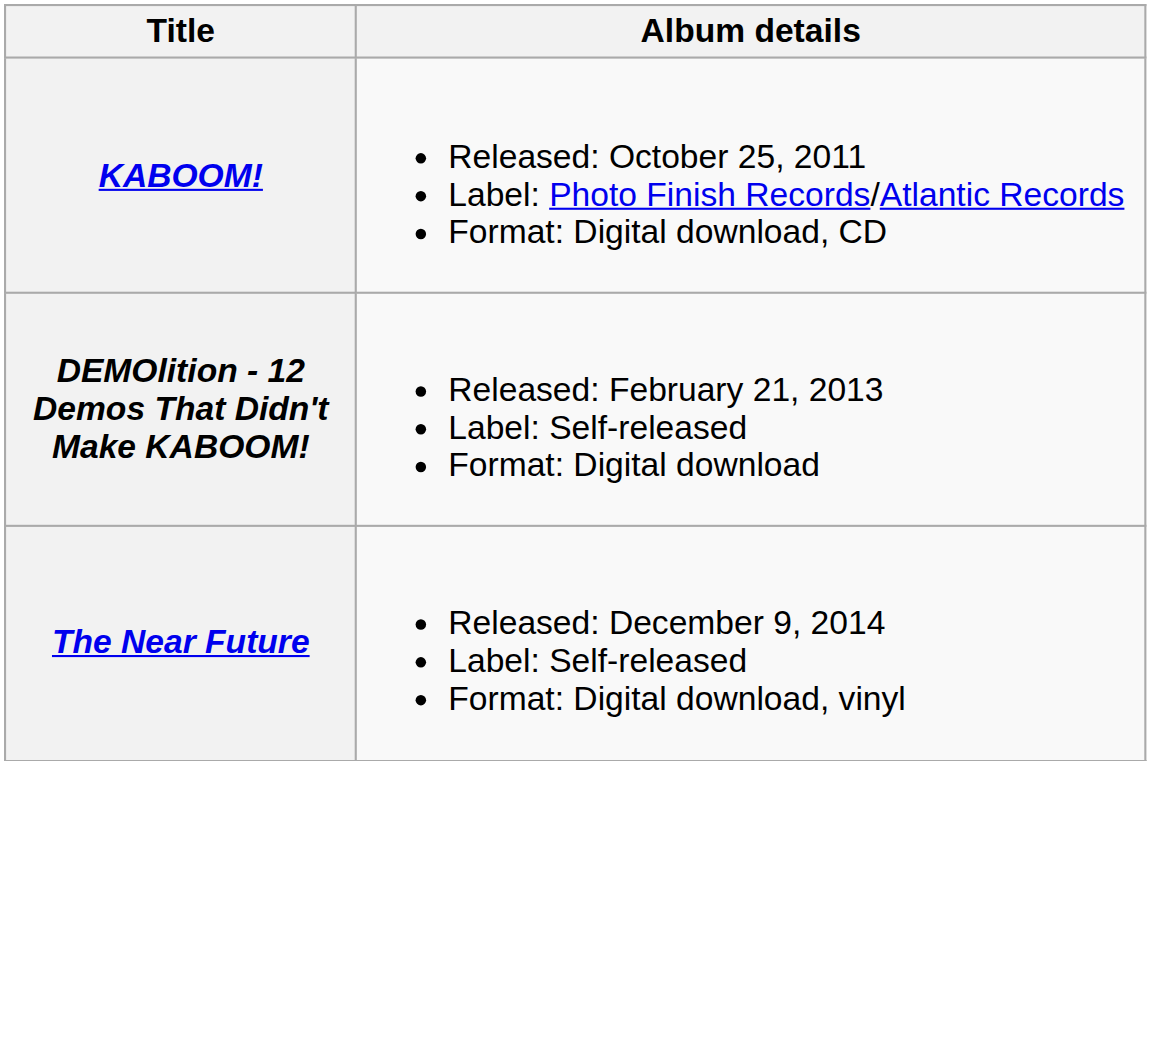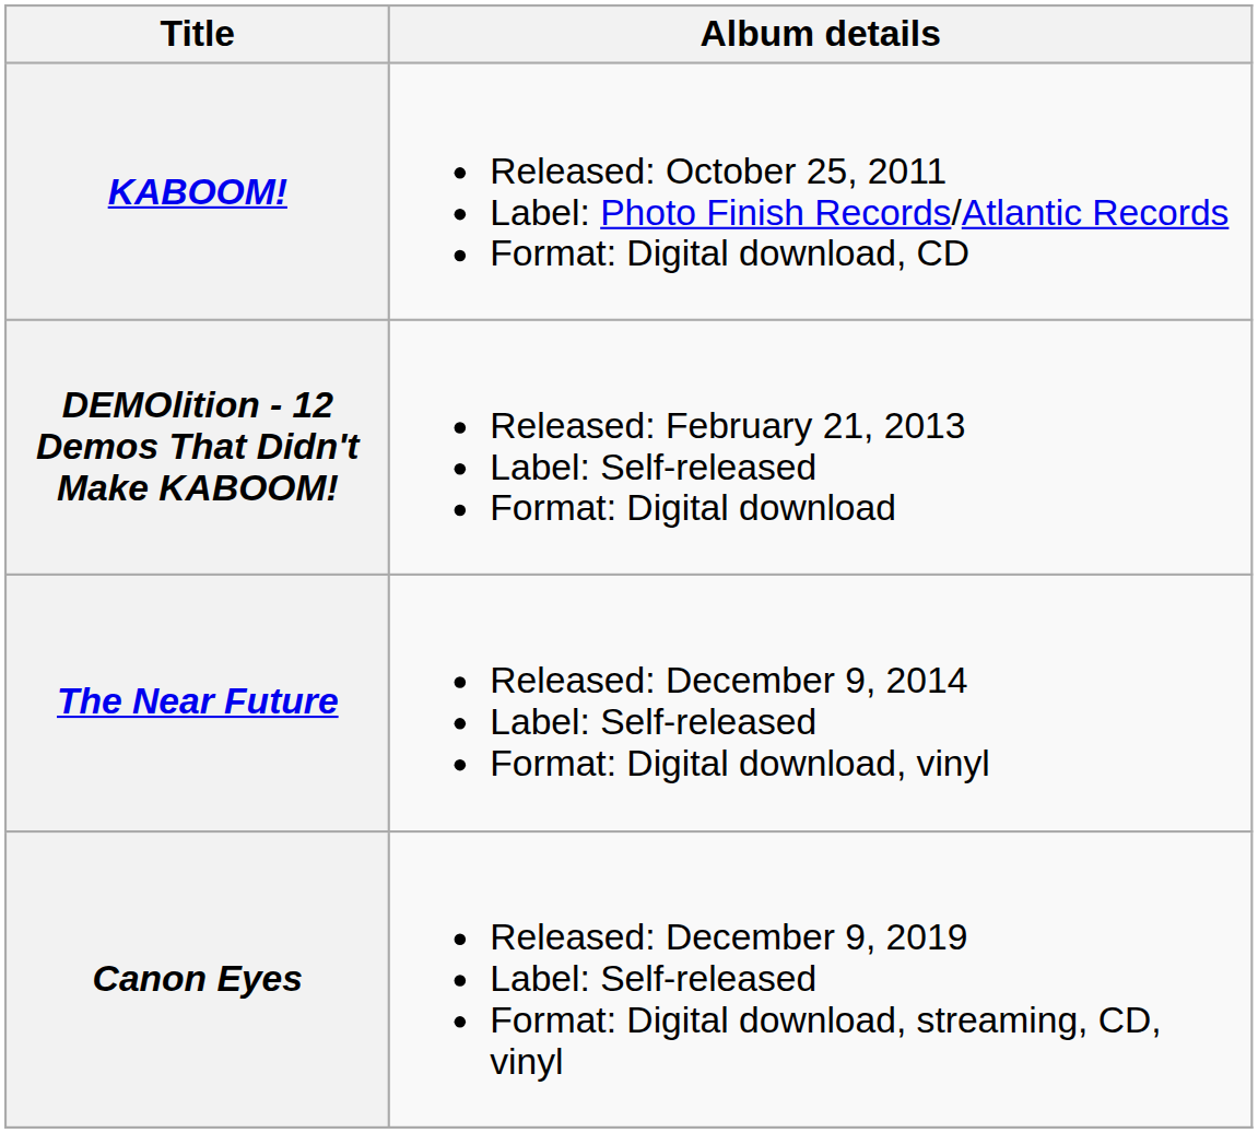 <table class="wikitable plainrowheaders">
 <tr>
 <th scope="col" style="width:10em;">Title</th>
 <th scope="col" style="width:23em;">Album details</th>
 </tr>
 <tr>
 <th scope="row"><em><a href='#'>KABOOM!</a></em></th>
 <td><br><ul><li>Released: October 25, 2011</li><li>Label: <a href='#'>Photo Finish Records</a>/<a href='#'>Atlantic Records</a></li><li>Format: Digital download, CD</li></ul></td>
 </tr>
 <tr>
 <th scope="row"><em>DEMOlition - 12 Demos That Didn't Make KABOOM!</em></th>
 <td><br><ul><li>Released: February 21, 2013</li><li>Label: Self-released</li><li>Format: Digital download</li></ul></td>
 </tr>
 <tr>
 <th scope="row"><em><a href='#'>The Near Future</a></em></th>
 <td><br><ul><li>Released: December 9, 2014</li><li>Label: Self-released</li><li>Format: Digital download, vinyl</li></ul></td>
 </tr>
 <tr>
+<th scope="row"><em>Canon Eyes</em></th>
+<td><br><ul><li>Released: December 9, 2019</li><li>Label: Self-released</li><li>Format: Digital download, streaming, CD, vinyl</li></ul></td>
+</tr>
+<tr>
 </tr>
 </table>
